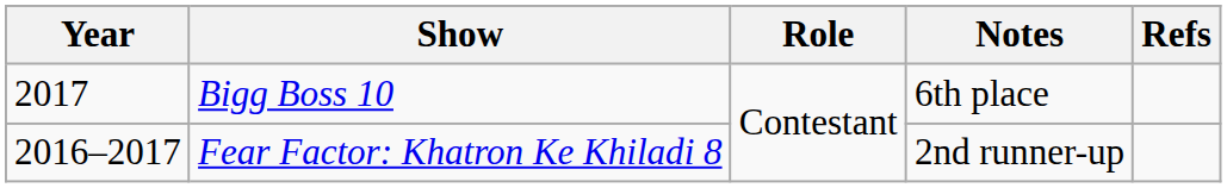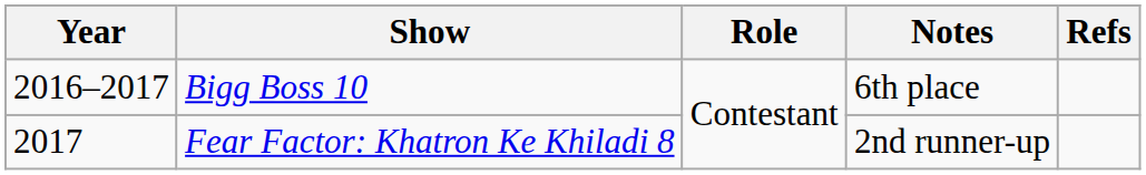 <table class="wikitable sortable">
 <tr>
 <th>Year</th>
 <th>Show</th>
 <th>Role</th>
 <th>Notes</th>
 <th>Refs</th>
 </tr>
 <tr>
-<td>2017</td>
+<td>2016–2017</td>
 <td><em><a href='#'>Bigg Boss 10</a></em></td>
 <td rowspan=2>Contestant</td>
 <td>6th place</td>
 <td style="text-align:center;"></td>
 </tr>
 <tr>
-<td>2016–2017</td>
+<td>2017</td>
 <td><em><a href='#'>Fear Factor: Khatron Ke Khiladi 8</a></em></td>
 <td>2nd runner-up</td>
 <td style="text-align:center;"></td>
 </tr>
 </table>
